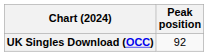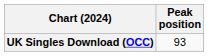 <table class="wikitable plainrowheaders" style="text-align:center">
 <tr>
 <th>Chart (2024)</th>
 <th>Peak<br> position</th>
 </tr>
 <tr>
 <th scope="row">UK Singles Download (<a href='#'>OCC</a>)</th>
-<td>92</td>
+<td>93</td>
 </tr>
 </table>
